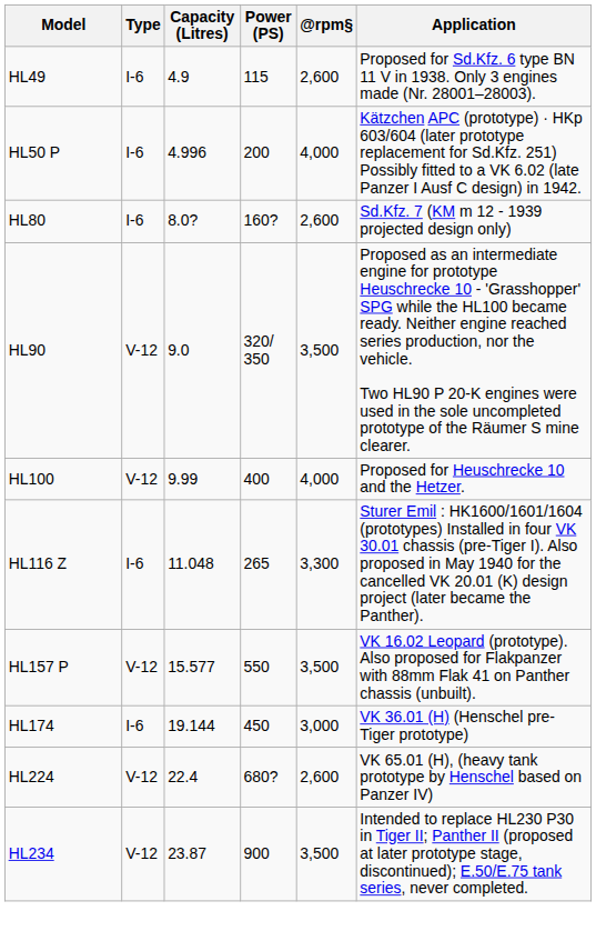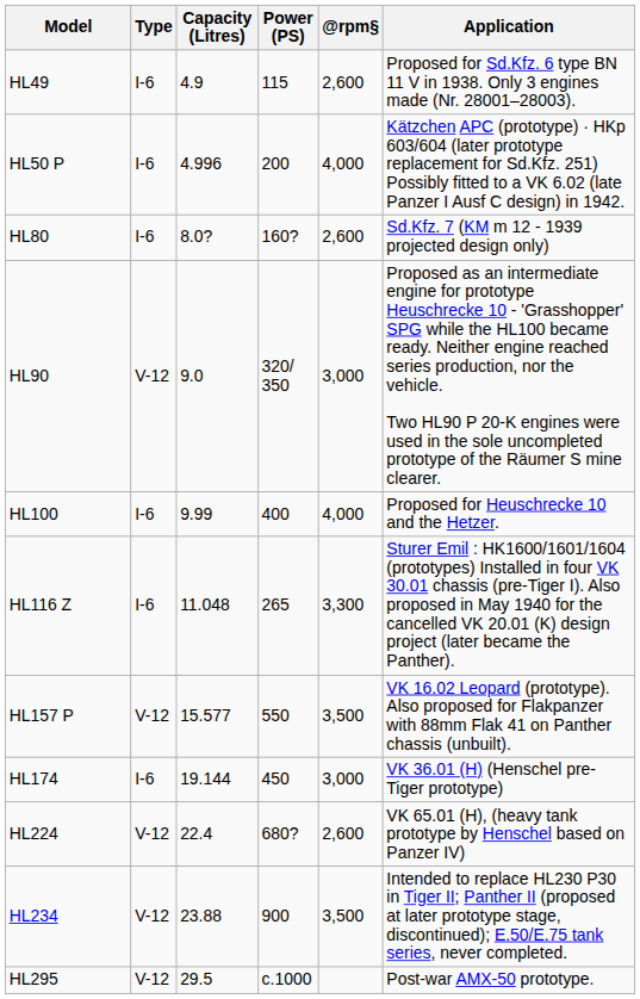 <table class="wikitable">
 <tr>
 <th style="width:20%;" data-sort-type="text">Model</th>
 <th data-sort-type="number">Type</th>
 <th data-sort-type="number">Capacity (Litres)</th>
 <th data-sort-type="number">Power (PS)</th>
 <th data-sort-type="number">@rpm§</th>
 <th data-sort-type="number">Application</th>
 </tr>
 <tr>
 <td>HL49</td>
 <td>I-6</td>
 <td>4.9</td>
 <td>115</td>
 <td>2,600</td>
 <td>Proposed for <a href='#'>Sd.Kfz. 6</a> type BN 11 V in 1938. Only 3 engines made (Nr. 28001–28003).</td>
 </tr>
 <tr>
 <td>HL50 P</td>
 <td>I-6</td>
 <td>4.996</td>
 <td>200</td>
 <td>4,000</td>
 <td><a href='#'>Kätzchen</a> <a href='#'>APC</a> (prototype) · HKp 603/604 (later prototype replacement for Sd.Kfz. 251) Possibly fitted to a VK 6.02 (late Panzer I Ausf C design) in 1942.</td>
 </tr>
 <tr>
 <td>HL80</td>
 <td>I-6</td>
 <td>8.0?</td>
 <td>160?</td>
 <td>2,600</td>
 <td><a href='#'>Sd.Kfz. 7</a> (<a href='#'>KM</a> m 12 - 1939 projected design only)</td>
 </tr>
 <tr>
 <td>HL90</td>
 <td>V-12</td>
 <td>9.0</td>
 <td>320/ 350 </td>
-<td>3,500</td>
+<td>3,000</td>
 <td>Proposed as an intermediate engine for prototype <a href='#'>Heuschrecke 10</a> - 'Grasshopper' <a href='#'>SPG</a> while the HL100 became ready. Neither engine reached series production, nor the vehicle.<br><br>Two HL90 P 20-K engines were used in the sole uncompleted prototype of the Räumer S mine clearer.</td>
 </tr>
 <tr>
 <td>HL100</td>
-<td>V-12</td>
+<td>I-6</td>
 <td>9.99</td>
 <td>400</td>
 <td>4,000</td>
 <td>Proposed for <a href='#'>Heuschrecke 10</a> and the <a href='#'>Hetzer</a>.</td>
 </tr>
 <tr>
 <td>HL116 Z</td>
 <td>I-6</td>
 <td>11.048</td>
 <td>265</td>
 <td>3,300</td>
 <td><a href='#'>Sturer Emil</a> : HK1600/1601/1604 (prototypes) Installed in four <a href='#'>VK 30.01</a> chassis (pre-Tiger I). Also proposed in May 1940 for the cancelled VK 20.01 (K) design project (later became the Panther).</td>
 </tr>
 <tr>
 <td>HL157 P</td>
 <td>V-12</td>
 <td>15.577</td>
 <td>550</td>
 <td>3,500</td>
 <td><a href='#'>VK 16.02 Leopard</a> (prototype). Also proposed for Flakpanzer with 88mm Flak 41 on Panther chassis (unbuilt).</td>
 </tr>
 <tr>
 <td>HL174</td>
 <td>I-6</td>
 <td>19.144</td>
 <td>450</td>
 <td>3,000</td>
 <td><a href='#'>VK 36.01 (H)</a> (Henschel pre-Tiger prototype)</td>
 </tr>
 <tr>
 <td>HL224</td>
 <td>V-12</td>
 <td>22.4</td>
 <td>680?</td>
 <td>2,600</td>
 <td>VK 65.01 (H), (heavy tank prototype by <a href='#'>Henschel</a> based on Panzer IV)</td>
 </tr>
 <tr>
 <td><a href='#'>HL234</a></td>
 <td>V-12</td>
-<td>23.87</td>
+<td>23.88</td>
 <td>900</td>
 <td>3,500</td>
 <td>Intended to replace HL230 P30 in <a href='#'>Tiger II</a>; <a href='#'>Panther II</a> (proposed at later prototype stage, discontinued); <a href='#'>E.50/E.75 tank series</a>, never completed.</td>
 </tr>
+<tr>
+<td>HL295</td>
+<td>V-12</td>
+<td>29.5</td>
+<td>c.1000</td>
+<td></td>
+<td>Post-war <a href='#'>AMX-50</a> prototype.</td>
+</tr>
 </table>
